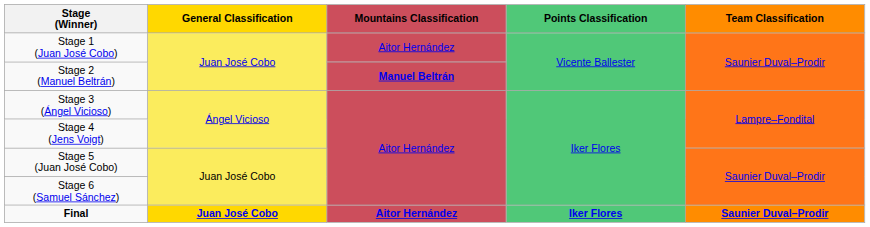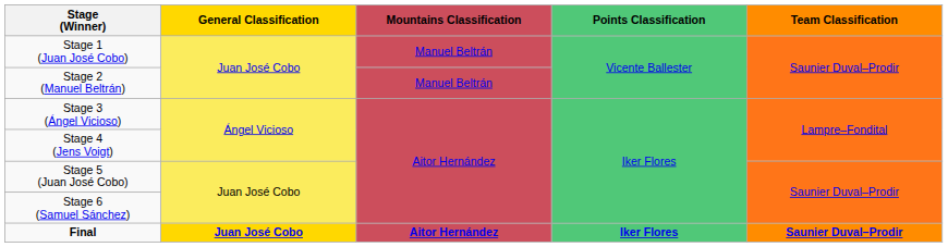 <table class="wikitable" style="text-align: center; font-size:smaller;">
 <tr style="background-color: #efefef;">
 <th width="12%">Stage<br>(Winner)</th>
 <th style="background:#FFD800;" width="15%">General Classification<br></th>
 <th style="background:#CC4E5C;" width="15%">Mountains Classification<br></th>
 <th style="background:#50C878;" width="15%">Points Classification<br></th>
 <th style="background:#FF8C00;" width="15%">Team Classification</th>
 </tr>
 <tr>
 <td>Stage 1<br>(<a href='#'>Juan José Cobo</a>)</td>
 <td style="background:#FBEC5D;" rowspan="2"><a href='#'>Juan José Cobo</a></td>
-<td style="background:#CC4E5C;" rowspan="1"><a href='#'>Aitor Hernández</a></td>
+<td style="background:#CC4E5C;" rowspan="1"><a href='#'>Manuel Beltrán</a></td>
 <td style="background:#50C878;" rowspan="2"><a href='#'>Vicente Ballester</a></td>
 <td style="background:#FF7518;" rowspan="2"><a href='#'>Saunier Duval–Prodir</a></td>
 </tr>
 <tr>
 <td>Stage 2<br>(<a href='#'>Manuel Beltrán</a>)</td>
-<td style="background:#CC4E5C;" rowspan="1"><strong><a href='#'>Manuel Beltrán</a></strong></td>
+<td style="background:#CC4E5C;" rowspan="1"><a href='#'>Manuel Beltrán</a></td>
 </tr>
 <tr>
 <td>Stage 3<br>(<a href='#'>Ángel Vicioso</a>)</td>
 <td style="background:#FBEC5D;" rowspan="2"><a href='#'>Ángel Vicioso</a></td>
 <td style="background:#CC4E5C;" rowspan="4"><a href='#'>Aitor Hernández</a></td>
 <td style="background:#50C878;" rowspan="4"><a href='#'>Iker Flores</a></td>
 <td style="background:#FF7518;" rowspan="2"><a href='#'>Lampre–Fondital</a></td>
 </tr>
 <tr>
 <td>Stage 4<br>(<a href='#'>Jens Voigt</a>)</td>
 </tr>
 <tr>
 <td>Stage 5<br>(Juan José Cobo)</td>
 <td style="background:#FBEC5D;" rowspan="2">Juan José Cobo</td>
 <td style="background:#FF7518;" rowspan="2"><a href='#'>Saunier Duval–Prodir</a></td>
 </tr>
 <tr>
 <td>Stage 6<br>(<a href='#'>Samuel Sánchez</a>)</td>
 </tr>
 <tr>
 <td><strong>Final</strong><br></td>
 <td style="background:#FFD800;" rowspan="1"><strong><a href='#'>Juan José Cobo</a></strong></td>
 <td style="background:#CC4E5C;" rowspan="1"><strong><a href='#'>Aitor Hernández</a></strong></td>
 <td style="background:#50C878;" rowspan="1"><strong><a href='#'>Iker Flores</a></strong></td>
 <td style="background:#FF8C00;" rowspan="1"><strong><a href='#'>Saunier Duval–Prodir</a></strong></td>
 </tr>
 </table>
